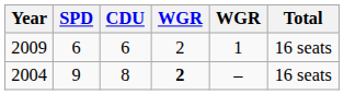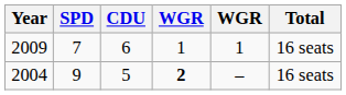 <table class="wikitable" width="300">
 <tr>
 <th>Year</th>
 <th><a href='#'>SPD</a></th>
 <th><a href='#'>CDU</a></th>
 <th><a href='#'>WGR</a></th>
 <th>WGR</th>
 <th>Total</th>
 </tr>
 <tr align="center">
 <td>2009</td>
+<td>7</td>
 <td>6</td>
-<td>6</td>
-<td>2</td>
+<td>1</td>
 <td>1</td>
 <td>16 seats</td>
 </tr>
 <tr align="center">
 <td>2004</td>
 <td>9</td>
-<td>8</td>
+<td>5</td>
 <td><strong>2</strong></td>
 <td>–</td>
 <td>16 seats</td>
 </tr>
 </table>
